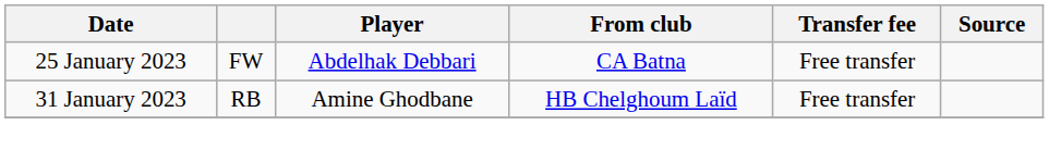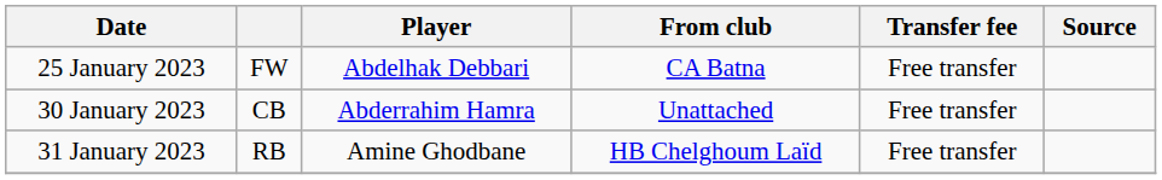 <table class="wikitable sortable" style="width:70%; text-align:center; font-size:85%; text-align:centre;">
 <tr>
 <th>Date</th>
 <th></th>
 <th>Player</th>
 <th>From club</th>
 <th>Transfer fee</th>
 <th>Source</th>
 </tr>
 <tr>
 <td>25 January 2023</td>
 <td>FW</td>
 <td> <a href='#'>Abdelhak Debbari</a></td>
 <td><a href='#'>CA Batna</a></td>
 <td>Free transfer</td>
 <td></td>
 </tr>
 <tr>
+<td>30 January 2023</td>
+<td>CB</td>
+<td> <a href='#'>Abderrahim Hamra</a></td>
+<td><a href='#'>Unattached</a></td>
+<td>Free transfer</td>
+<td></td>
+</tr>
+<tr>
 <td>31 January 2023</td>
 <td>RB</td>
 <td> Amine Ghodbane</td>
 <td><a href='#'>HB Chelghoum Laïd</a></td>
 <td>Free transfer</td>
 <td></td>
 </tr>
 <tr>
 </tr>
 </table>
